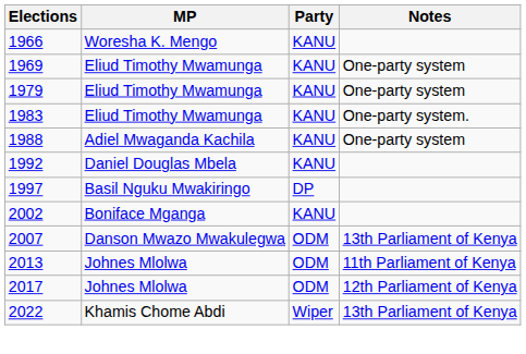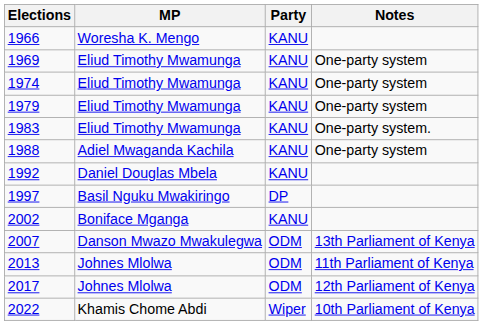 <table class="wikitable">
 <tr>
 <th>Elections</th>
 <th>MP </th>
 <th>Party</th>
 <th>Notes</th>
 </tr>
 <tr>
 <td><a href='#'>1966</a></td>
 <td><a href='#'>Woresha K. Mengo</a></td>
 <td><a href='#'>KANU</a></td>
 <td></td>
 </tr>
 <tr>
 <td><a href='#'>1969</a></td>
+<td><a href='#'>Eliud Timothy Mwamunga</a></td>
+<td><a href='#'>KANU</a></td>
+<td>One-party system</td>
+</tr>
+<tr>
+<td><a href='#'>1974</a></td>
 <td><a href='#'>Eliud Timothy Mwamunga</a></td>
 <td><a href='#'>KANU</a></td>
 <td>One-party system</td>
 </tr>
 <tr>
 <td><a href='#'>1979</a></td>
 <td><a href='#'>Eliud Timothy Mwamunga</a></td>
 <td><a href='#'>KANU</a></td>
 <td>One-party system</td>
 </tr>
 <tr>
 <td><a href='#'>1983</a></td>
 <td><a href='#'>Eliud Timothy Mwamunga</a></td>
 <td><a href='#'>KANU</a></td>
 <td>One-party system.</td>
 </tr>
 <tr>
 <td><a href='#'>1988</a></td>
 <td><a href='#'>Adiel Mwaganda Kachila</a></td>
 <td><a href='#'>KANU</a></td>
 <td>One-party system</td>
 </tr>
 <tr>
 <td><a href='#'>1992</a></td>
 <td><a href='#'>Daniel Douglas Mbela</a></td>
 <td><a href='#'>KANU</a></td>
 <td></td>
 </tr>
 <tr>
 <td><a href='#'>1997</a></td>
 <td><a href='#'>Basil Nguku Mwakiringo</a></td>
 <td><a href='#'>DP</a></td>
 <td></td>
 </tr>
 <tr>
 <td><a href='#'>2002</a></td>
 <td><a href='#'>Boniface Mganga</a></td>
 <td><a href='#'>KANU</a></td>
 <td></td>
 </tr>
 <tr>
 <td><a href='#'>2007</a></td>
 <td><a href='#'>Danson Mwazo Mwakulegwa</a></td>
 <td><a href='#'>ODM</a></td>
 <td><a href='#'>13th Parliament of Kenya</a></td>
 </tr>
 <tr>
 <td><a href='#'>2013</a></td>
 <td><a href='#'>Johnes Mlolwa</a></td>
 <td><a href='#'>ODM</a></td>
 <td><a href='#'>11th Parliament of Kenya</a></td>
 </tr>
 <tr>
 <td><a href='#'>2017</a></td>
 <td><a href='#'>Johnes Mlolwa</a></td>
 <td><a href='#'>ODM</a></td>
 <td><a href='#'>12th Parliament of Kenya</a></td>
 </tr>
 <tr>
 <td><a href='#'>2022</a></td>
 <td>Khamis Chome Abdi</td>
 <td><a href='#'>Wiper</a></td>
-<td><a href='#'>13th Parliament of Kenya</a></td>
+<td><a href='#'>10th Parliament of Kenya</a></td>
 </tr>
 </table>
